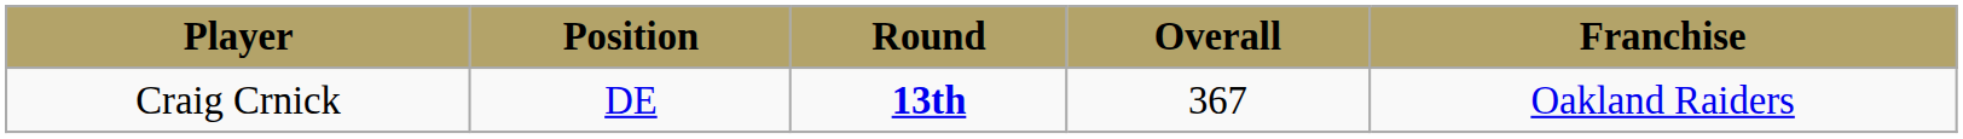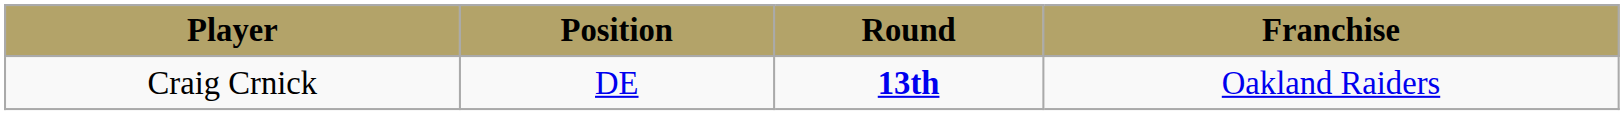 <table class="wikitable" width="50%">
 <tr align="center"  style="background:#B3A369;color:black;">
 <td><strong>Player</strong></td>
 <td><strong>Position</strong></td>
 <td><strong>Round</strong></td>
-<td><strong>Overall</strong></td>
 <td><strong>Franchise</strong></td>
 </tr>
 <tr align="center" bgcolor="">
 <td>Craig Crnick</td>
 <td><a href='#'>DE</a></td>
 <td><strong><a href='#'>13th</a></strong></td>
-<td>367</td>
 <td><a href='#'>Oakland Raiders</a></td>
 </tr>
 </table>
